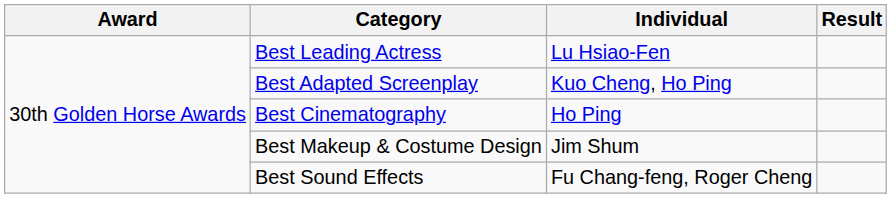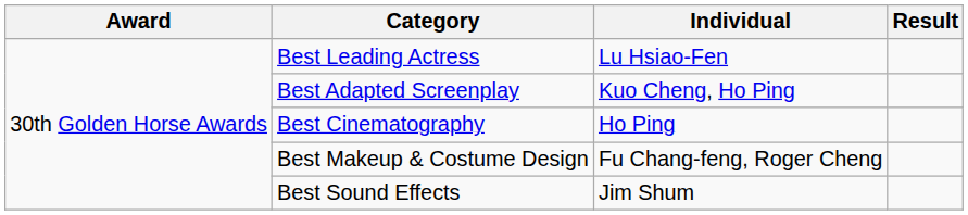 <table class="wikitable">
 <tr>
 <th>Award</th>
 <th>Category</th>
 <th>Individual</th>
 <th>Result</th>
 </tr>
 <tr>
 <td rowspan=5>30th <a href='#'>Golden Horse Awards</a></td>
 <td><a href='#'>Best Leading Actress</a></td>
 <td><a href='#'>Lu Hsiao-Fen</a></td>
 <td></td>
 </tr>
 <tr>
 <td><a href='#'>Best Adapted Screenplay</a></td>
 <td><a href='#'>Kuo Cheng</a>, <a href='#'>Ho Ping</a></td>
 <td></td>
 </tr>
 <tr>
 <td><a href='#'>Best Cinematography</a></td>
 <td><a href='#'>Ho Ping</a></td>
 <td></td>
 </tr>
 <tr>
 <td>Best Makeup & Costume Design</td>
-<td>Jim Shum</td>
+<td>Fu Chang-feng, Roger Cheng</td>
 <td></td>
 </tr>
 <tr>
 <td>Best Sound Effects</td>
-<td>Fu Chang-feng, Roger Cheng</td>
+<td>Jim Shum</td>
 <td></td>
 </tr>
 </table>
